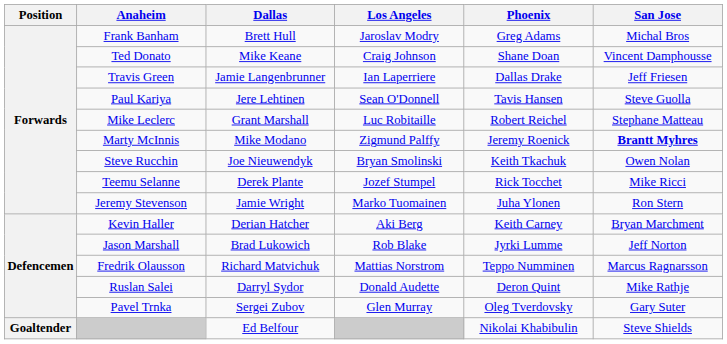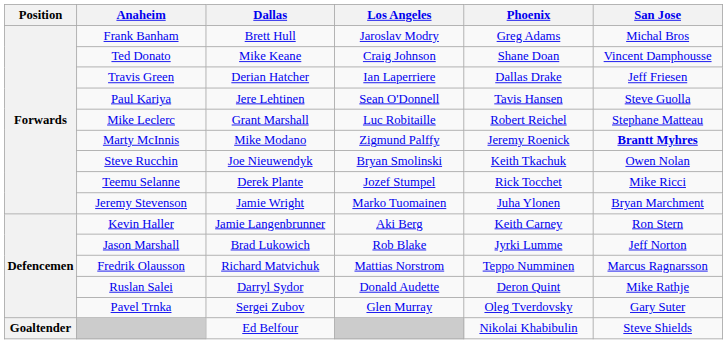 <table class="wikitable" style="font-size:90%;text-align:center;">
 <tr>
 <th scope=col>Position</th>
 <th scope=col width="140"><a href='#'>Anaheim</a></th>
 <th scope=col width="140"><a href='#'>Dallas</a></th>
 <th scope=col width="140"><a href='#'>Los Angeles</a></th>
 <th scope=col width="140"><a href='#'>Phoenix</a></th>
 <th scope=col width="140"><a href='#'>San Jose</a></th>
 </tr>
 <tr>
 <th scope="row" rowspan="9">Forwards</th>
 <td><a href='#'>Frank Banham</a></td>
 <td><a href='#'>Brett Hull</a></td>
 <td><a href='#'>Jaroslav Modry</a></td>
 <td><a href='#'>Greg Adams</a></td>
 <td><a href='#'>Michal Bros</a></td>
 </tr>
 <tr>
 <td><a href='#'>Ted Donato</a></td>
 <td><a href='#'>Mike Keane</a></td>
 <td><a href='#'>Craig Johnson</a></td>
 <td><a href='#'>Shane Doan</a></td>
 <td><a href='#'>Vincent Damphousse</a></td>
 </tr>
 <tr>
 <td><a href='#'>Travis Green</a></td>
-<td><a href='#'>Jamie Langenbrunner</a></td>
+<td><a href='#'>Derian Hatcher</a></td>
 <td><a href='#'>Ian Laperriere</a></td>
 <td><a href='#'>Dallas Drake</a></td>
 <td><a href='#'>Jeff Friesen</a></td>
 </tr>
 <tr>
 <td><a href='#'>Paul Kariya</a></td>
 <td><a href='#'>Jere Lehtinen</a></td>
 <td><a href='#'>Sean O'Donnell</a></td>
 <td><a href='#'>Tavis Hansen</a></td>
 <td><a href='#'>Steve Guolla</a></td>
 </tr>
 <tr>
 <td><a href='#'>Mike Leclerc</a></td>
 <td><a href='#'>Grant Marshall</a></td>
 <td><a href='#'>Luc Robitaille</a></td>
 <td><a href='#'>Robert Reichel</a></td>
 <td><a href='#'>Stephane Matteau</a></td>
 </tr>
 <tr>
 <td><a href='#'>Marty McInnis</a></td>
 <td><a href='#'>Mike Modano</a></td>
 <td><a href='#'>Zigmund Palffy</a></td>
 <td><a href='#'>Jeremy Roenick</a></td>
 <td><strong><a href='#'>Brantt Myhres</a></strong></td>
 </tr>
 <tr>
 <td><a href='#'>Steve Rucchin</a></td>
 <td><a href='#'>Joe Nieuwendyk</a></td>
 <td><a href='#'>Bryan Smolinski</a></td>
 <td><a href='#'>Keith Tkachuk</a></td>
 <td><a href='#'>Owen Nolan</a></td>
 </tr>
 <tr>
 <td><a href='#'>Teemu Selanne</a></td>
 <td><a href='#'>Derek Plante</a></td>
 <td><a href='#'>Jozef Stumpel</a></td>
 <td><a href='#'>Rick Tocchet</a></td>
 <td><a href='#'>Mike Ricci</a></td>
 </tr>
 <tr>
 <td><a href='#'>Jeremy Stevenson</a></td>
 <td><a href='#'>Jamie Wright</a></td>
 <td><a href='#'>Marko Tuomainen</a></td>
 <td><a href='#'>Juha Ylonen</a></td>
-<td><a href='#'>Ron Stern</a></td>
+<td><a href='#'>Bryan Marchment</a></td>
 </tr>
 <tr>
 <th scope="row" rowspan="5">Defencemen</th>
 <td><a href='#'>Kevin Haller</a></td>
-<td><a href='#'>Derian Hatcher</a></td>
+<td><a href='#'>Jamie Langenbrunner</a></td>
 <td><a href='#'>Aki Berg</a></td>
 <td><a href='#'>Keith Carney</a></td>
-<td><a href='#'>Bryan Marchment</a></td>
+<td><a href='#'>Ron Stern</a></td>
 </tr>
 <tr>
 <td><a href='#'>Jason Marshall</a></td>
 <td><a href='#'>Brad Lukowich</a></td>
 <td><a href='#'>Rob Blake</a></td>
 <td><a href='#'>Jyrki Lumme</a></td>
 <td><a href='#'>Jeff Norton</a></td>
 </tr>
 <tr>
 <td><a href='#'>Fredrik Olausson</a></td>
 <td><a href='#'>Richard Matvichuk</a></td>
 <td><a href='#'>Mattias Norstrom</a></td>
 <td><a href='#'>Teppo Numminen</a></td>
 <td><a href='#'>Marcus Ragnarsson</a></td>
 </tr>
 <tr>
 <td><a href='#'>Ruslan Salei</a></td>
 <td><a href='#'>Darryl Sydor</a></td>
 <td><a href='#'>Donald Audette</a></td>
 <td><a href='#'>Deron Quint</a></td>
 <td><a href='#'>Mike Rathje</a></td>
 </tr>
 <tr>
 <td><a href='#'>Pavel Trnka</a></td>
 <td><a href='#'>Sergei Zubov</a></td>
 <td><a href='#'>Glen Murray</a></td>
 <td><a href='#'>Oleg Tverdovsky</a></td>
 <td><a href='#'>Gary Suter</a></td>
 </tr>
 <tr>
 <th scope="row">Goaltender</th>
 <td style="background-color:#CCCCCC"></td>
 <td><a href='#'>Ed Belfour</a></td>
 <td style="background-color:#CCCCCC"></td>
 <td><a href='#'>Nikolai Khabibulin</a></td>
 <td><a href='#'>Steve Shields</a></td>
 </tr>
 </table>
